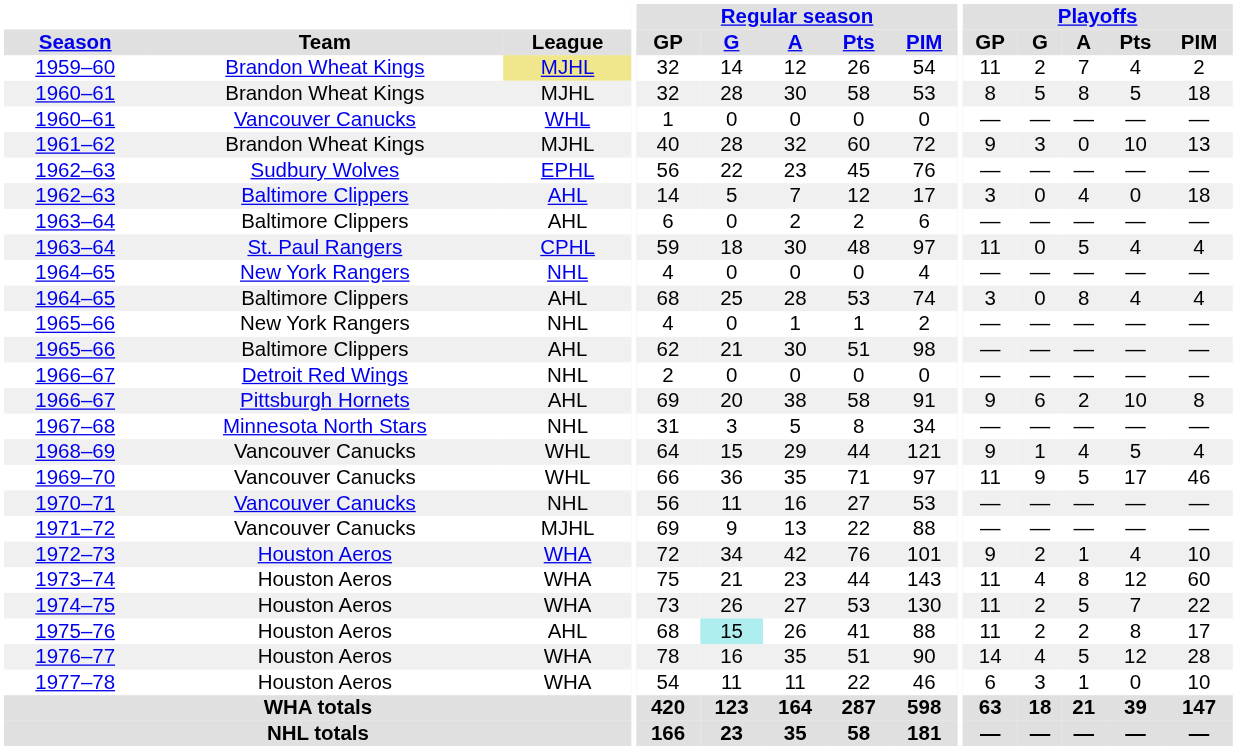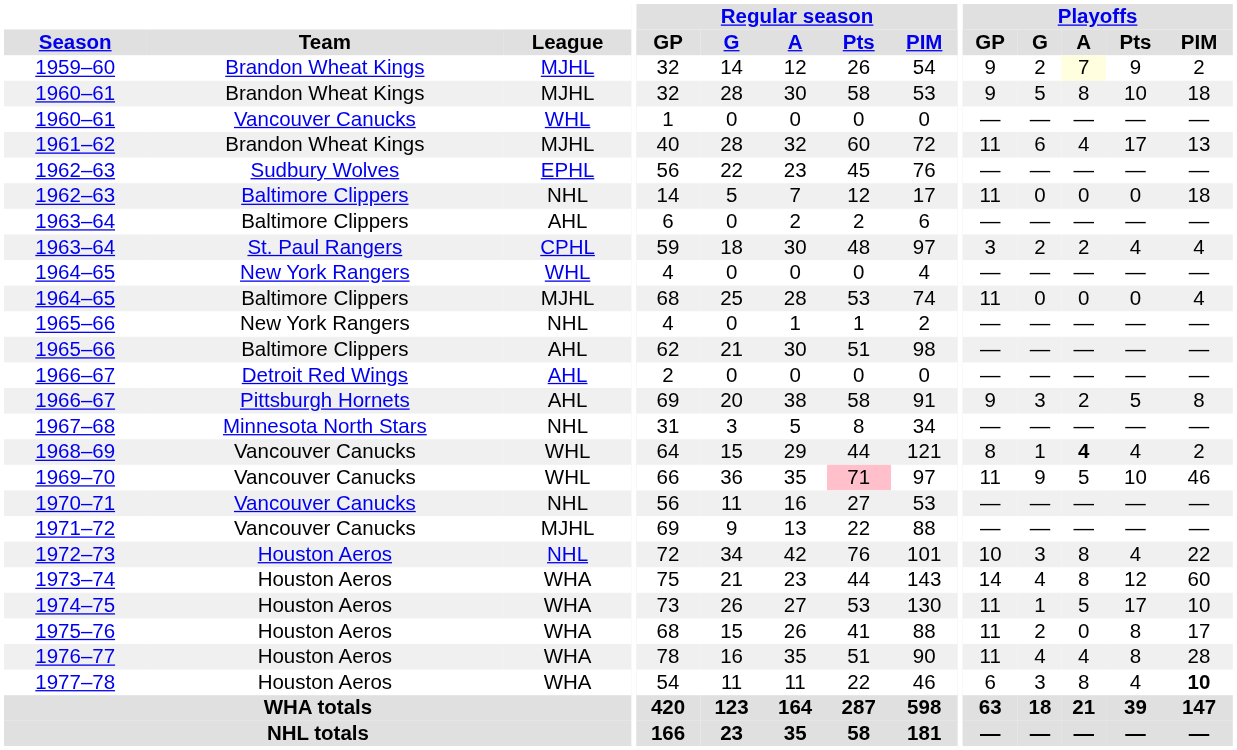 <table border="0" cellpadding="1" cellspacing="0" style="text-align:center; width:60em">
 <tr bgcolor="#e0e0e0">
 <th colspan="3" bgcolor="#ffffff"></th>
 <th rowspan="100" bgcolor="#ffffff"></th>
 <th colspan="5"><a href='#'>Regular season</a></th>
 <th rowspan="100" bgcolor="#ffffff"></th>
 <th colspan="5"><a href='#'>Playoffs</a></th>
 </tr>
 <tr bgcolor="#e0e0e0">
 <th><a href='#'>Season</a></th>
 <th>Team</th>
 <th>League</th>
 <th>GP</th>
 <th><a href='#'>G</a></th>
 <th><a href='#'>A</a></th>
 <th><a href='#'>Pts</a></th>
 <th><a href='#'>PIM</a></th>
 <th>GP</th>
 <th>G</th>
 <th>A</th>
 <th>Pts</th>
 <th>PIM</th>
 </tr>
 <tr>
 <td><a href='#'>1959–60</a></td>
 <td><a href='#'>Brandon Wheat Kings</a></td>
-<td style="background: khaki;"><a href='#'>MJHL</a></td>
+<td><a href='#'>MJHL</a></td>
 <td>32</td>
 <td>14</td>
 <td>12</td>
 <td>26</td>
 <td>54</td>
-<td>11</td>
+<td>9</td>
 <td>2</td>
-<td>7</td>
-<td>4</td>
+<td style="background: lightyellow;">7</td>
+<td>9</td>
 <td>2</td>
 </tr>
 <tr bgcolor="#f0f0f0">
 <td><a href='#'>1960–61</a></td>
 <td>Brandon Wheat Kings</td>
 <td>MJHL</td>
 <td>32</td>
 <td>28</td>
 <td>30</td>
 <td>58</td>
 <td>53</td>
-<td>8</td>
+<td>9</td>
 <td>5</td>
 <td>8</td>
-<td>5</td>
+<td>10</td>
 <td>18</td>
 </tr>
 <tr>
 <td><a href='#'>1960–61</a></td>
 <td><a href='#'>Vancouver Canucks</a></td>
 <td><a href='#'>WHL</a></td>
 <td>1</td>
 <td>0</td>
 <td>0</td>
 <td>0</td>
 <td>0</td>
 <td>—</td>
 <td>—</td>
 <td>—</td>
 <td>—</td>
 <td>—</td>
 </tr>
 <tr bgcolor="#f0f0f0">
 <td><a href='#'>1961–62</a></td>
 <td>Brandon Wheat Kings</td>
 <td>MJHL</td>
 <td>40</td>
 <td>28</td>
 <td>32</td>
 <td>60</td>
 <td>72</td>
-<td>9</td>
-<td>3</td>
-<td>0</td>
-<td>10</td>
+<td>11</td>
+<td>6</td>
+<td>4</td>
+<td>17</td>
 <td>13</td>
 </tr>
 <tr>
 <td><a href='#'>1962–63</a></td>
 <td><a href='#'>Sudbury Wolves</a></td>
 <td><a href='#'>EPHL</a></td>
 <td>56</td>
 <td>22</td>
 <td>23</td>
 <td>45</td>
 <td>76</td>
 <td>—</td>
 <td>—</td>
 <td>—</td>
 <td>—</td>
 <td>—</td>
 </tr>
 <tr bgcolor="#f0f0f0">
 <td><a href='#'>1962–63</a></td>
 <td><a href='#'>Baltimore Clippers</a></td>
-<td><a href='#'>AHL</a></td>
+<td>NHL</td>
 <td>14</td>
 <td>5</td>
 <td>7</td>
 <td>12</td>
 <td>17</td>
-<td>3</td>
+<td>11</td>
 <td>0</td>
-<td>4</td>
+<td>0</td>
 <td>0</td>
 <td>18</td>
 </tr>
 <tr>
 <td><a href='#'>1963–64</a></td>
 <td>Baltimore Clippers</td>
 <td>AHL</td>
 <td>6</td>
 <td>0</td>
 <td>2</td>
 <td>2</td>
 <td>6</td>
 <td>—</td>
 <td>—</td>
 <td>—</td>
 <td>—</td>
 <td>—</td>
 </tr>
 <tr bgcolor="#f0f0f0">
 <td><a href='#'>1963–64</a></td>
 <td><a href='#'>St. Paul Rangers</a></td>
 <td><a href='#'>CPHL</a></td>
 <td>59</td>
 <td>18</td>
 <td>30</td>
 <td>48</td>
 <td>97</td>
-<td>11</td>
-<td>0</td>
-<td>5</td>
+<td>3</td>
+<td>2</td>
+<td>2</td>
 <td>4</td>
 <td>4</td>
 </tr>
 <tr>
 <td><a href='#'>1964–65</a></td>
 <td><a href='#'>New York Rangers</a></td>
-<td><a href='#'>NHL</a></td>
+<td><a href='#'>WHL</a></td>
 <td>4</td>
 <td>0</td>
 <td>0</td>
 <td>0</td>
 <td>4</td>
 <td>—</td>
 <td>—</td>
 <td>—</td>
 <td>—</td>
 <td>—</td>
 </tr>
 <tr bgcolor="#f0f0f0">
 <td><a href='#'>1964–65</a></td>
 <td>Baltimore Clippers</td>
-<td>AHL</td>
+<td>MJHL</td>
 <td>68</td>
 <td>25</td>
 <td>28</td>
 <td>53</td>
 <td>74</td>
-<td>3</td>
+<td>11</td>
 <td>0</td>
-<td>8</td>
-<td>4</td>
+<td>0</td>
+<td>0</td>
 <td>4</td>
 </tr>
 <tr>
 <td><a href='#'>1965–66</a></td>
 <td>New York Rangers</td>
 <td>NHL</td>
 <td>4</td>
 <td>0</td>
 <td>1</td>
 <td>1</td>
 <td>2</td>
 <td>—</td>
 <td>—</td>
 <td>—</td>
 <td>—</td>
 <td>—</td>
 </tr>
 <tr bgcolor="#f0f0f0">
 <td><a href='#'>1965–66</a></td>
 <td>Baltimore Clippers</td>
 <td>AHL</td>
 <td>62</td>
 <td>21</td>
 <td>30</td>
 <td>51</td>
 <td>98</td>
 <td>—</td>
 <td>—</td>
 <td>—</td>
 <td>—</td>
 <td>—</td>
 </tr>
 <tr>
 <td><a href='#'>1966–67</a></td>
 <td><a href='#'>Detroit Red Wings</a></td>
-<td>NHL</td>
+<td><a href='#'>AHL</a></td>
 <td>2</td>
 <td>0</td>
 <td>0</td>
 <td>0</td>
 <td>0</td>
 <td>—</td>
 <td>—</td>
 <td>—</td>
 <td>—</td>
 <td>—</td>
 </tr>
 <tr bgcolor="#f0f0f0">
 <td><a href='#'>1966–67</a></td>
 <td><a href='#'>Pittsburgh Hornets</a></td>
 <td>AHL</td>
 <td>69</td>
 <td>20</td>
 <td>38</td>
 <td>58</td>
 <td>91</td>
 <td>9</td>
-<td>6</td>
+<td>3</td>
 <td>2</td>
-<td>10</td>
+<td>5</td>
 <td>8</td>
 </tr>
 <tr>
 <td><a href='#'>1967–68</a></td>
 <td><a href='#'>Minnesota North Stars</a></td>
 <td>NHL</td>
 <td>31</td>
 <td>3</td>
 <td>5</td>
 <td>8</td>
 <td>34</td>
 <td>—</td>
 <td>—</td>
 <td>—</td>
 <td>—</td>
 <td>—</td>
 </tr>
 <tr bgcolor="#f0f0f0">
 <td><a href='#'>1968–69</a></td>
 <td>Vancouver Canucks</td>
 <td>WHL</td>
 <td>64</td>
 <td>15</td>
 <td>29</td>
 <td>44</td>
 <td>121</td>
-<td>9</td>
+<td>8</td>
 <td>1</td>
+<td><strong>4</strong></td>
 <td>4</td>
-<td>5</td>
-<td>4</td>
+<td>2</td>
 </tr>
 <tr>
 <td><a href='#'>1969–70</a></td>
 <td>Vancouver Canucks</td>
 <td>WHL</td>
 <td>66</td>
 <td>36</td>
 <td>35</td>
-<td>71</td>
+<td style="background: pink;">71</td>
 <td>97</td>
 <td>11</td>
 <td>9</td>
 <td>5</td>
-<td>17</td>
+<td>10</td>
 <td>46</td>
 </tr>
 <tr bgcolor="#f0f0f0">
 <td><a href='#'>1970–71</a></td>
 <td><a href='#'>Vancouver Canucks</a></td>
 <td>NHL</td>
 <td>56</td>
 <td>11</td>
 <td>16</td>
 <td>27</td>
 <td>53</td>
 <td>—</td>
 <td>—</td>
 <td>—</td>
 <td>—</td>
 <td>—</td>
 </tr>
 <tr>
 <td><a href='#'>1971–72</a></td>
 <td>Vancouver Canucks</td>
 <td>MJHL</td>
 <td>69</td>
 <td>9</td>
 <td>13</td>
 <td>22</td>
 <td>88</td>
 <td>—</td>
 <td>—</td>
 <td>—</td>
 <td>—</td>
 <td>—</td>
 </tr>
 <tr bgcolor="#f0f0f0">
 <td><a href='#'>1972–73</a></td>
 <td><a href='#'>Houston Aeros</a></td>
-<td><a href='#'>WHA</a></td>
+<td><a href='#'>NHL</a></td>
 <td>72</td>
 <td>34</td>
 <td>42</td>
 <td>76</td>
 <td>101</td>
-<td>9</td>
-<td>2</td>
-<td>1</td>
+<td>10</td>
+<td>3</td>
+<td>8</td>
 <td>4</td>
-<td>10</td>
+<td>22</td>
 </tr>
 <tr>
 <td><a href='#'>1973–74</a></td>
 <td>Houston Aeros</td>
 <td>WHA</td>
 <td>75</td>
 <td>21</td>
 <td>23</td>
 <td>44</td>
 <td>143</td>
-<td>11</td>
+<td>14</td>
 <td>4</td>
 <td>8</td>
 <td>12</td>
 <td>60</td>
 </tr>
 <tr bgcolor="#f0f0f0">
 <td><a href='#'>1974–75</a></td>
 <td>Houston Aeros</td>
 <td>WHA</td>
 <td>73</td>
 <td>26</td>
 <td>27</td>
 <td>53</td>
 <td>130</td>
 <td>11</td>
-<td>2</td>
+<td>1</td>
 <td>5</td>
-<td>7</td>
-<td>22</td>
+<td>17</td>
+<td>10</td>
 </tr>
 <tr>
 <td><a href='#'>1975–76</a></td>
 <td>Houston Aeros</td>
-<td>AHL</td>
+<td>WHA</td>
 <td>68</td>
-<td style="background: paleturquoise;">15</td>
+<td>15</td>
 <td>26</td>
 <td>41</td>
 <td>88</td>
 <td>11</td>
 <td>2</td>
-<td>2</td>
+<td>0</td>
 <td>8</td>
 <td>17</td>
 </tr>
 <tr bgcolor="#f0f0f0">
 <td><a href='#'>1976–77</a></td>
 <td>Houston Aeros</td>
 <td>WHA</td>
 <td>78</td>
 <td>16</td>
 <td>35</td>
 <td>51</td>
 <td>90</td>
-<td>14</td>
+<td>11</td>
 <td>4</td>
-<td>5</td>
-<td>12</td>
+<td>4</td>
+<td>8</td>
 <td>28</td>
 </tr>
 <tr>
 <td><a href='#'>1977–78</a></td>
 <td>Houston Aeros</td>
 <td>WHA</td>
 <td>54</td>
 <td>11</td>
 <td>11</td>
 <td>22</td>
 <td>46</td>
 <td>6</td>
 <td>3</td>
-<td>1</td>
-<td>0</td>
-<td>10</td>
+<td>8</td>
+<td>4</td>
+<td><strong>10</strong></td>
 </tr>
 <tr bgcolor="#e0e0e0">
 <th colspan="3">WHA totals</th>
 <th>420</th>
 <th>123</th>
 <th>164</th>
 <th>287</th>
 <th>598</th>
 <th>63</th>
 <th>18</th>
 <th>21</th>
 <th>39</th>
 <th>147</th>
 </tr>
 <tr bgcolor="#e0e0e0">
 <th colspan="3">NHL totals</th>
 <th>166</th>
 <th>23</th>
 <th>35</th>
 <th>58</th>
 <th>181</th>
 <th>—</th>
 <th>—</th>
 <th>—</th>
 <th>—</th>
 <th>—</th>
 </tr>
 </table>
